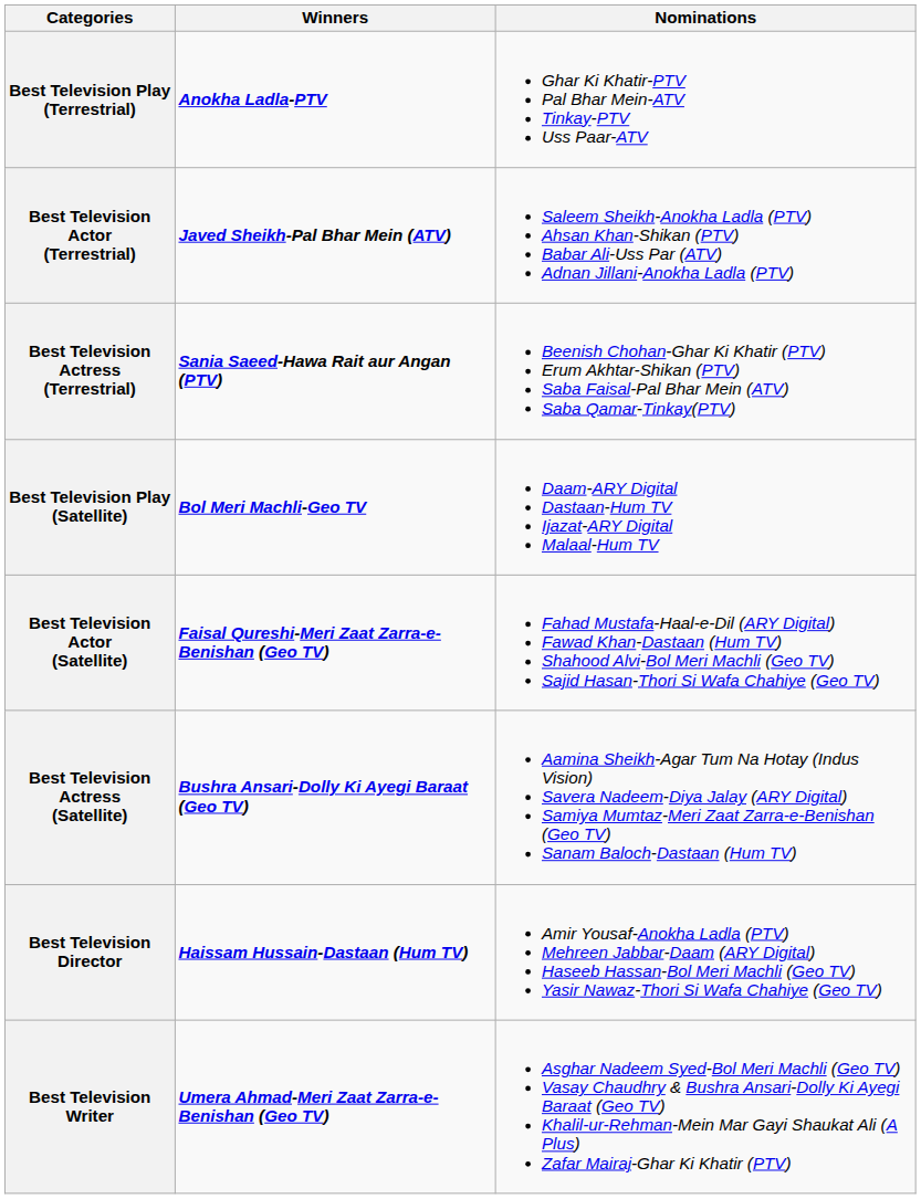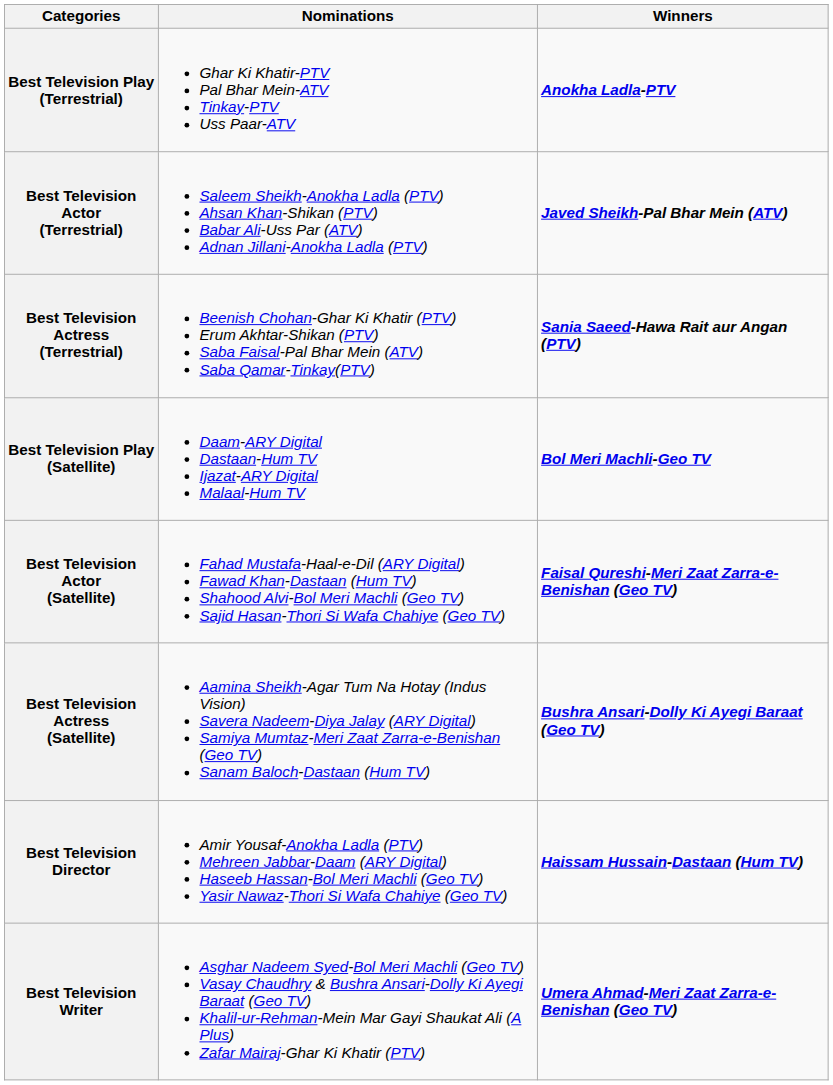 <table class="wikitable style">
 <tr>
 <th>Categories</th>
+<th>Nominations</th>
 <th>Winners</th>
-<th>Nominations</th>
 </tr>
 <tr>
 <th><strong>Best Television Play</strong><br>(Terrestrial)</th>
+<td><br><ul><li><em>Ghar Ki Khatir-<a href='#'>PTV</a></em></li><li><em>Pal Bhar Mein-<a href='#'>ATV</a></em></li><li><em><a href='#'>Tinkay</a>-<a href='#'>PTV</a></em></li><li><em>Uss Paar-<a href='#'>ATV</a></em></li></ul></td>
 <td><strong><em><a href='#'>Anokha Ladla</a>-<a href='#'>PTV</a></em></strong></td>
-<td><br><ul><li><em>Ghar Ki Khatir-<a href='#'>PTV</a></em></li><li><em>Pal Bhar Mein-<a href='#'>ATV</a></em></li><li><em><a href='#'>Tinkay</a>-<a href='#'>PTV</a></em></li><li><em>Uss Paar-<a href='#'>ATV</a></em></li></ul></td>
 </tr>
 <tr>
 <th><strong>Best Television Actor </strong><br>(Terrestrial)</th>
+<td><br><ul><li><em><a href='#'>Saleem Sheikh</a>-<a href='#'>Anokha Ladla</a> (<a href='#'>PTV</a>)</em></li><li><em><a href='#'>Ahsan Khan</a>-Shikan (<a href='#'>PTV</a>)</em></li><li><em><a href='#'>Babar Ali</a>-Uss Par (<a href='#'>ATV</a>)</em></li><li><em><a href='#'>Adnan Jillani</a>-<a href='#'>Anokha Ladla</a> (<a href='#'>PTV</a>)</em></li></ul></td>
 <td><strong><em><a href='#'>Javed Sheikh</a>-Pal Bhar Mein (<a href='#'>ATV</a>)</em></strong></td>
-<td><br><ul><li><em><a href='#'>Saleem Sheikh</a>-<a href='#'>Anokha Ladla</a> (<a href='#'>PTV</a>)</em></li><li><em><a href='#'>Ahsan Khan</a>-Shikan (<a href='#'>PTV</a>)</em></li><li><em><a href='#'>Babar Ali</a>-Uss Par (<a href='#'>ATV</a>)</em></li><li><em><a href='#'>Adnan Jillani</a>-<a href='#'>Anokha Ladla</a> (<a href='#'>PTV</a>)</em></li></ul></td>
 </tr>
 <tr>
 <th><strong>Best Television Actress</strong><br>(Terrestrial)</th>
+<td><br><ul><li><em><a href='#'>Beenish Chohan</a>-Ghar Ki Khatir (<a href='#'>PTV</a>)</em></li><li><em>Erum Akhtar-Shikan (<a href='#'>PTV</a>)</em></li><li><em><a href='#'>Saba Faisal</a>-Pal Bhar Mein (<a href='#'>ATV</a>)</em></li><li><em><a href='#'>Saba Qamar</a>-<a href='#'>Tinkay</a>(<a href='#'>PTV</a>)</em></li></ul></td>
 <td><strong><em><a href='#'>Sania Saeed</a>-Hawa Rait aur Angan (<a href='#'>PTV</a>)</em></strong></td>
-<td><br><ul><li><em><a href='#'>Beenish Chohan</a>-Ghar Ki Khatir (<a href='#'>PTV</a>)</em></li><li><em>Erum Akhtar-Shikan (<a href='#'>PTV</a>)</em></li><li><em><a href='#'>Saba Faisal</a>-Pal Bhar Mein (<a href='#'>ATV</a>)</em></li><li><em><a href='#'>Saba Qamar</a>-<a href='#'>Tinkay</a>(<a href='#'>PTV</a>)</em></li></ul></td>
 </tr>
 <tr>
 <th><strong>Best Television Play</strong><br>(Satellite)</th>
+<td><br><ul><li><em><a href='#'>Daam</a>-<a href='#'>ARY Digital</a></em></li><li><em><a href='#'>Dastaan</a>-<a href='#'>Hum TV</a></em></li><li><em><a href='#'>Ijazat</a>-<a href='#'>ARY Digital</a></em></li><li><em><a href='#'>Malaal</a>-<a href='#'>Hum TV</a></em></li></ul></td>
 <td><strong><em><a href='#'>Bol Meri Machli</a>-<a href='#'>Geo TV</a></em></strong></td>
-<td><br><ul><li><em><a href='#'>Daam</a>-<a href='#'>ARY Digital</a></em></li><li><em><a href='#'>Dastaan</a>-<a href='#'>Hum TV</a></em></li><li><em><a href='#'>Ijazat</a>-<a href='#'>ARY Digital</a></em></li><li><em><a href='#'>Malaal</a>-<a href='#'>Hum TV</a></em></li></ul></td>
 </tr>
 <tr>
 <th><strong>Best Television Actor</strong><br>(Satellite)</th>
+<td><br><ul><li><em><a href='#'>Fahad Mustafa</a>-Haal-e-Dil (<a href='#'>ARY Digital</a>)</em></li><li><em><a href='#'>Fawad Khan</a>-<a href='#'>Dastaan</a> (<a href='#'>Hum TV</a>)</em></li><li><em><a href='#'>Shahood Alvi</a>-<a href='#'>Bol Meri Machli</a> (<a href='#'>Geo TV</a>)</em></li><li><em><a href='#'>Sajid Hasan</a>-<a href='#'>Thori Si Wafa Chahiye</a> (<a href='#'>Geo TV</a>)</em></li></ul></td>
 <td><strong><em><a href='#'>Faisal Qureshi</a>-<a href='#'>Meri Zaat Zarra-e-Benishan</a> (<a href='#'>Geo TV</a>)</em></strong></td>
-<td><br><ul><li><em><a href='#'>Fahad Mustafa</a>-Haal-e-Dil (<a href='#'>ARY Digital</a>)</em></li><li><em><a href='#'>Fawad Khan</a>-<a href='#'>Dastaan</a> (<a href='#'>Hum TV</a>)</em></li><li><em><a href='#'>Shahood Alvi</a>-<a href='#'>Bol Meri Machli</a> (<a href='#'>Geo TV</a>)</em></li><li><em><a href='#'>Sajid Hasan</a>-<a href='#'>Thori Si Wafa Chahiye</a> (<a href='#'>Geo TV</a>)</em></li></ul></td>
 </tr>
 <tr>
 <th><strong>Best Television Actress</strong><br>(Satellite)</th>
+<td><br><ul><li><em><a href='#'>Aamina Sheikh</a>-Agar Tum Na Hotay (Indus Vision)</em></li><li><em><a href='#'>Savera Nadeem</a>-<a href='#'>Diya Jalay</a> (<a href='#'>ARY Digital</a>)</em></li><li><em><a href='#'>Samiya Mumtaz</a>-<a href='#'>Meri Zaat Zarra-e-Benishan</a> (<a href='#'>Geo TV</a>)</em></li><li><em><a href='#'>Sanam Baloch</a>-<a href='#'>Dastaan</a> (<a href='#'>Hum TV</a>)</em></li></ul></td>
 <td><strong><em><a href='#'>Bushra Ansari</a>-<a href='#'>Dolly Ki Ayegi Baraat</a> (<a href='#'>Geo TV</a>)</em></strong></td>
-<td><br><ul><li><em><a href='#'>Aamina Sheikh</a>-Agar Tum Na Hotay (Indus Vision)</em></li><li><em><a href='#'>Savera Nadeem</a>-<a href='#'>Diya Jalay</a> (<a href='#'>ARY Digital</a>)</em></li><li><em><a href='#'>Samiya Mumtaz</a>-<a href='#'>Meri Zaat Zarra-e-Benishan</a> (<a href='#'>Geo TV</a>)</em></li><li><em><a href='#'>Sanam Baloch</a>-<a href='#'>Dastaan</a> (<a href='#'>Hum TV</a>)</em></li></ul></td>
 </tr>
 <tr>
 <th><strong>Best Television Director</strong></th>
+<td><br><ul><li><em>Amir Yousaf-<a href='#'>Anokha Ladla</a> (<a href='#'>PTV</a>)</em></li><li><em><a href='#'>Mehreen Jabbar</a>-<a href='#'>Daam</a> (<a href='#'>ARY Digital</a>)</em></li><li><em><a href='#'>Haseeb Hassan</a>-<a href='#'>Bol Meri Machli</a> (<a href='#'>Geo TV</a>)</em></li><li><em><a href='#'>Yasir Nawaz</a>-<a href='#'>Thori Si Wafa Chahiye</a> (<a href='#'>Geo TV</a>)</em></li></ul></td>
 <td><strong><em><a href='#'>Haissam Hussain</a>-<a href='#'>Dastaan</a> (<a href='#'>Hum TV</a>)</em></strong></td>
-<td><br><ul><li><em>Amir Yousaf-<a href='#'>Anokha Ladla</a> (<a href='#'>PTV</a>)</em></li><li><em><a href='#'>Mehreen Jabbar</a>-<a href='#'>Daam</a> (<a href='#'>ARY Digital</a>)</em></li><li><em><a href='#'>Haseeb Hassan</a>-<a href='#'>Bol Meri Machli</a> (<a href='#'>Geo TV</a>)</em></li><li><em><a href='#'>Yasir Nawaz</a>-<a href='#'>Thori Si Wafa Chahiye</a> (<a href='#'>Geo TV</a>)</em></li></ul></td>
 </tr>
 <tr>
 <th><strong>Best Television Writer</strong></th>
+<td><br><ul><li><em><a href='#'>Asghar Nadeem Syed</a>-<a href='#'>Bol Meri Machli</a> (<a href='#'>Geo TV</a>)</em></li><li><em><a href='#'>Vasay Chaudhry</a> & <a href='#'>Bushra Ansari</a>-<a href='#'>Dolly Ki Ayegi Baraat</a> (<a href='#'>Geo TV</a>)</em></li><li><em><a href='#'>Khalil-ur-Rehman</a>-Mein Mar Gayi Shaukat Ali (<a href='#'>A Plus</a>)</em></li><li><em><a href='#'>Zafar Mairaj</a>-Ghar Ki Khatir (<a href='#'>PTV</a>)</em></li></ul></td>
 <td><strong><em><a href='#'>Umera Ahmad</a>-<a href='#'>Meri Zaat Zarra-e-Benishan</a> (<a href='#'>Geo TV</a>)</em></strong></td>
-<td><br><ul><li><em><a href='#'>Asghar Nadeem Syed</a>-<a href='#'>Bol Meri Machli</a> (<a href='#'>Geo TV</a>)</em></li><li><em><a href='#'>Vasay Chaudhry</a> & <a href='#'>Bushra Ansari</a>-<a href='#'>Dolly Ki Ayegi Baraat</a> (<a href='#'>Geo TV</a>)</em></li><li><em><a href='#'>Khalil-ur-Rehman</a>-Mein Mar Gayi Shaukat Ali (<a href='#'>A Plus</a>)</em></li><li><em><a href='#'>Zafar Mairaj</a>-Ghar Ki Khatir (<a href='#'>PTV</a>)</em></li></ul></td>
 </tr>
 </table>
